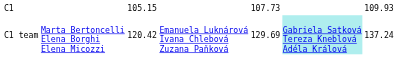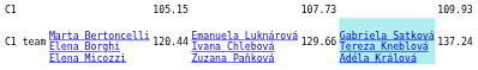 <table>
 <tr>
 <td>C1</td>
 <td></td>
 <td>105.15</td>
 <td></td>
 <td>107.73</td>
 <td></td>
 <td>109.93</td>
 </tr>
 <tr>
 <td>C1 team</td>
 <td><br><a href='#'>Marta Bertoncelli</a><br><a href='#'>Elena Borghi</a><br><a href='#'>Elena Micozzi</a></td>
-<td>120.42</td>
+<td>120.44</td>
 <td><br><a href='#'>Emanuela Luknárová</a><br><a href='#'>Ivana Chlebová</a><br><a href='#'>Zuzana Paňková</a></td>
-<td>129.69</td>
+<td>129.66</td>
 <td style="background: paleturquoise;"><br><a href='#'>Gabriela Satková</a><br><a href='#'>Tereza Kneblová</a><br><a href='#'>Adéla Králová</a></td>
 <td>137.24</td>
 </tr>
 </table>
